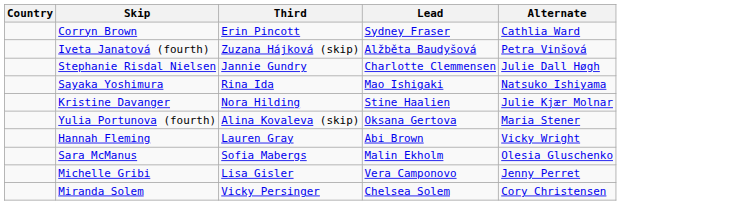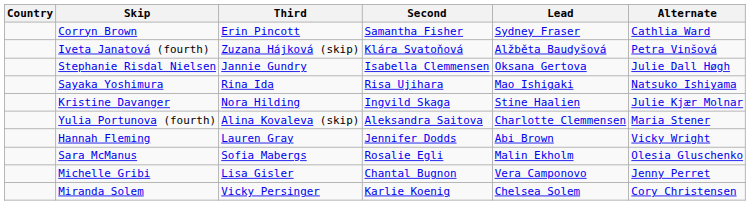 <table class=wikitable>
 <tr>
 <th>Country</th>
 <th>Skip</th>
 <th>Third</th>
+<th>Second</th>
 <th>Lead</th>
 <th>Alternate</th>
 </tr>
 <tr>
 <td></td>
 <td><a href='#'>Corryn Brown</a></td>
 <td><a href='#'>Erin Pincott</a></td>
+<td><a href='#'>Samantha Fisher</a></td>
 <td><a href='#'>Sydney Fraser</a></td>
 <td><a href='#'>Cathlia Ward</a></td>
 </tr>
 <tr>
 <td></td>
 <td><a href='#'>Iveta Janatová</a> (fourth)</td>
 <td><a href='#'>Zuzana Hájková</a> (skip)</td>
+<td><a href='#'>Klára Svatoňová</a></td>
 <td><a href='#'>Alžběta Baudyšová</a></td>
 <td><a href='#'>Petra Vinšová</a></td>
 </tr>
 <tr>
 <td></td>
 <td><a href='#'>Stephanie Risdal Nielsen</a></td>
 <td><a href='#'>Jannie Gundry</a></td>
-<td><a href='#'>Charlotte Clemmensen</a></td>
+<td><a href='#'>Isabella Clemmensen</a></td>
+<td><a href='#'>Oksana Gertova</a></td>
 <td><a href='#'>Julie Dall Høgh</a></td>
 </tr>
 <tr>
 <td></td>
 <td><a href='#'>Sayaka Yoshimura</a></td>
 <td><a href='#'>Rina Ida</a></td>
+<td><a href='#'>Risa Ujihara</a></td>
 <td><a href='#'>Mao Ishigaki</a></td>
 <td><a href='#'>Natsuko Ishiyama</a></td>
 </tr>
 <tr>
 <td></td>
 <td><a href='#'>Kristine Davanger</a></td>
 <td><a href='#'>Nora Hilding</a></td>
+<td><a href='#'>Ingvild Skaga</a></td>
 <td><a href='#'>Stine Haalien</a></td>
 <td><a href='#'>Julie Kjær Molnar</a></td>
 </tr>
 <tr>
 <td></td>
 <td><a href='#'>Yulia Portunova</a> (fourth)</td>
 <td><a href='#'>Alina Kovaleva</a> (skip)</td>
-<td><a href='#'>Oksana Gertova</a></td>
+<td><a href='#'>Aleksandra Saitova</a></td>
+<td><a href='#'>Charlotte Clemmensen</a></td>
 <td><a href='#'>Maria Stener</a></td>
 </tr>
 <tr>
 <td></td>
 <td><a href='#'>Hannah Fleming</a></td>
 <td><a href='#'>Lauren Gray</a></td>
+<td><a href='#'>Jennifer Dodds</a></td>
 <td><a href='#'>Abi Brown</a></td>
 <td><a href='#'>Vicky Wright</a></td>
 </tr>
 <tr>
 <td></td>
 <td><a href='#'>Sara McManus</a></td>
 <td><a href='#'>Sofia Mabergs</a></td>
+<td><a href='#'>Rosalie Egli</a></td>
 <td><a href='#'>Malin Ekholm</a></td>
 <td><a href='#'>Olesia Gluschenko</a></td>
 </tr>
 <tr>
 <td></td>
 <td><a href='#'>Michelle Gribi</a></td>
 <td><a href='#'>Lisa Gisler</a></td>
+<td><a href='#'>Chantal Bugnon</a></td>
 <td><a href='#'>Vera Camponovo</a></td>
 <td><a href='#'>Jenny Perret</a></td>
 </tr>
 <tr>
 <td></td>
 <td><a href='#'>Miranda Solem</a></td>
 <td><a href='#'>Vicky Persinger</a></td>
+<td><a href='#'>Karlie Koenig</a></td>
 <td><a href='#'>Chelsea Solem</a></td>
 <td><a href='#'>Cory Christensen</a></td>
 </tr>
 </table>
